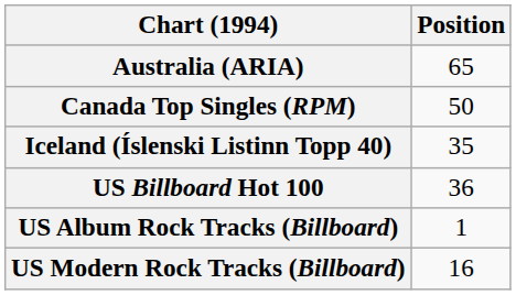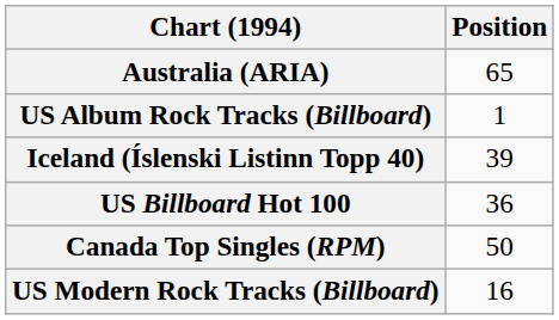 <table class="wikitable sortable plainrowheaders" style="text-align:center">
 <tr>
 <th>Chart (1994)</th>
 <th>Position</th>
 </tr>
 <tr>
 <th scope="row">Australia (ARIA)</th>
 <td>65</td>
 </tr>
 <tr>
-<th scope="row">Canada Top Singles (<em>RPM</em>)</th>
-<td>50</td>
+<th scope="row">US Album Rock Tracks (<em>Billboard</em>)</th>
+<td>1</td>
 </tr>
 <tr>
 <th scope="row">Iceland (Íslenski Listinn Topp 40)</th>
-<td>35</td>
+<td>39</td>
 </tr>
 <tr>
 <th scope="row">US <em>Billboard</em> Hot 100</th>
 <td>36</td>
 </tr>
 <tr>
-<th scope="row">US Album Rock Tracks (<em>Billboard</em>)</th>
-<td>1</td>
+<th scope="row">Canada Top Singles (<em>RPM</em>)</th>
+<td>50</td>
 </tr>
 <tr>
 <th scope="row">US Modern Rock Tracks (<em>Billboard</em>)</th>
 <td>16</td>
 </tr>
 </table>
